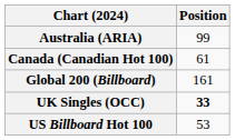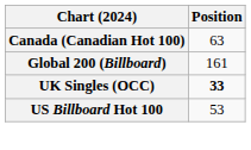 <table class="wikitable sortable plainrowheaders" style="text-align:center">
 <tr>
 <th scope="col">Chart (2024)</th>
 <th scope="col">Position</th>
 </tr>
 <tr>
-<th scope="row">Australia (ARIA)</th>
-<td>99</td>
-</tr>
-<tr>
 <th scope="row">Canada (Canadian Hot 100)</th>
-<td>61</td>
+<td>63</td>
 </tr>
 <tr>
 <th scope="row">Global 200 (<em>Billboard</em>)</th>
 <td>161</td>
 </tr>
 <tr>
 <th scope="row">UK Singles (OCC)</th>
 <td><strong>33</strong></td>
 </tr>
 <tr>
 <th scope="row">US <em>Billboard</em> Hot 100</th>
 <td>53</td>
 </tr>
 </table>
